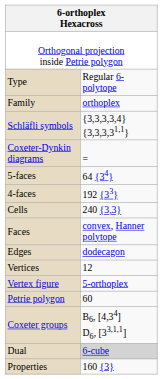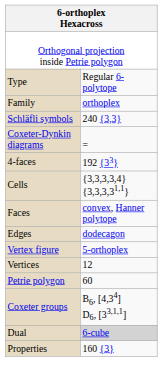 <table class="wikitable" align="right" style="margin-left:10px" width="250">
 <tr>
 <th bgcolor=#e7dcc3 colspan=2>6-orthoplex<br>Hexacross</th>
 </tr>
 <tr>
 <td bgcolor=#ffffff align=center colspan=2><br><a href='#'>Orthogonal projection</a><br>inside <a href='#'>Petrie polygon</a></td>
 </tr>
 <tr>
 <td bgcolor=#e7dcc3>Type</td>
 <td>Regular <a href='#'>6-polytope</a></td>
 </tr>
 <tr>
 <td bgcolor=#e7dcc3>Family</td>
 <td><a href='#'>orthoplex</a></td>
 </tr>
 <tr>
 <td bgcolor=#e7dcc3><a href='#'>Schläfli symbols</a></td>
-<td>{3,3,3,3,4}<br>{3,3,3,3<sup>1,1</sup>}</td>
+<td>240 <a href='#'>{3,3}</a></td>
 </tr>
 <tr>
 <td bgcolor=#e7dcc3><a href='#'>Coxeter-Dynkin diagrams</a></td>
 <td><br> = </td>
-</tr>
-<tr>
-<td bgcolor=#e7dcc3>5-faces</td>
-<td>64 <a href='#'>{3<sup>4</sup>}</a></td>
 </tr>
 <tr>
 <td bgcolor=#e7dcc3>4-faces</td>
 <td>192 <a href='#'>{3<sup>3</sup>}</a></td>
 </tr>
 <tr>
 <td bgcolor=#e7dcc3>Cells</td>
-<td>240 <a href='#'>{3,3}</a></td>
+<td>{3,3,3,3,4}<br>{3,3,3,3<sup>1,1</sup>}</td>
 </tr>
 <tr>
 <td bgcolor=#e7dcc3>Faces</td>
 <td><a href='#'>convex</a>, <a href='#'>Hanner polytope</a></td>
 </tr>
 <tr>
 <td bgcolor=#e7dcc3>Edges</td>
 <td><a href='#'>dodecagon</a></td>
 </tr>
 <tr>
+<td bgcolor=#e7dcc3><a href='#'>Vertex figure</a></td>
+<td><a href='#'>5-orthoplex</a></td>
+</tr>
+<tr>
 <td bgcolor=#e7dcc3>Vertices</td>
 <td>12</td>
-</tr>
-<tr>
-<td bgcolor=#e7dcc3><a href='#'>Vertex figure</a></td>
-<td><a href='#'>5-orthoplex</a></td>
 </tr>
 <tr>
 <td bgcolor=#e7dcc3><a href='#'>Petrie polygon</a></td>
 <td>60</td>
 </tr>
 <tr>
 <td bgcolor=#e7dcc3><a href='#'>Coxeter groups</a></td>
 <td>B<sub>6</sub>, [4,3<sup>4</sup>]<br>D<sub>6</sub>, [3<sup>3,1,1</sup>]</td>
 </tr>
 <tr>
 <td bgcolor=#e7dcc3>Dual</td>
 <td style="background: lightgrey;"><a href='#'>6-cube</a></td>
 </tr>
 <tr>
 <td bgcolor=#e7dcc3>Properties</td>
 <td>160 <a href='#'>{3}</a></td>
 </tr>
 </table>
